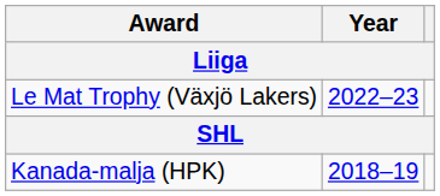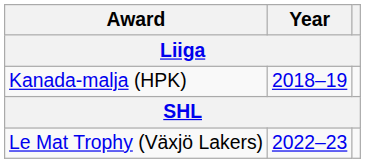 <table class="wikitable">
 <tr>
 <th>Award</th>
 <th>Year</th>
 <th></th>
 </tr>
 <tr>
 <th colspan="3"><a href='#'>Liiga</a></th>
 </tr>
 <tr>
-<td><a href='#'>Le Mat Trophy</a> (Växjö Lakers)</td>
-<td><a href='#'>2022–23</a></td>
+<td><a href='#'>Kanada-malja</a> (HPK)</td>
+<td><a href='#'>2018–19</a></td>
 <td></td>
 </tr>
 <tr>
 <th colspan="3"><a href='#'>SHL</a></th>
 </tr>
 <tr>
-<td><a href='#'>Kanada-malja</a> (HPK)</td>
-<td><a href='#'>2018–19</a></td>
+<td><a href='#'>Le Mat Trophy</a> (Växjö Lakers)</td>
+<td><a href='#'>2022–23</a></td>
 <td></td>
 </tr>
 </table>
